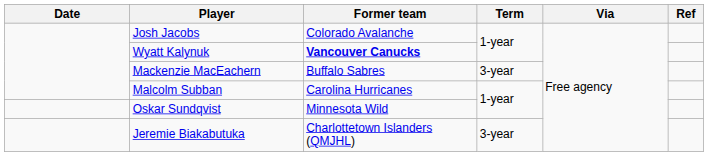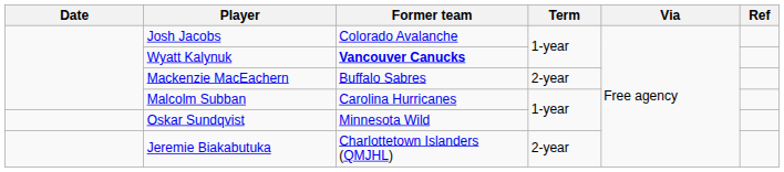 <table class="wikitable">
 <tr style="background:#ddd; text-align:center;">
 <th style="width: 10em;">Date</th>
 <th style="width: 14em;">Player</th>
 <th style="width: 14em;">Former team</th>
 <th style="width: 5em;">Term</th>
 <th style="width: 10em;">Via</th>
 <th style="width: 2.5em;">Ref</th>
 </tr>
 <tr>
 <td rowspan=4></td>
 <td><a href='#'>Josh Jacobs</a></td>
 <td><a href='#'>Colorado Avalanche</a></td>
 <td rowspan="2">1-year</td>
 <td rowspan="6">Free agency</td>
 <td></td>
 </tr>
 <tr>
 <td><a href='#'>Wyatt Kalynuk</a></td>
 <td><strong><a href='#'>Vancouver Canucks</a></strong></td>
 <td></td>
 </tr>
 <tr>
 <td><a href='#'>Mackenzie MacEachern</a></td>
 <td><a href='#'>Buffalo Sabres</a></td>
-<td>3-year</td>
+<td>2-year</td>
 <td></td>
 </tr>
 <tr>
 <td><a href='#'>Malcolm Subban</a></td>
 <td><a href='#'>Carolina Hurricanes</a></td>
 <td rowspan="2">1-year</td>
 <td></td>
 </tr>
 <tr>
 <td></td>
 <td><a href='#'>Oskar Sundqvist</a></td>
 <td><a href='#'>Minnesota Wild</a></td>
 <td></td>
 </tr>
 <tr>
 <td></td>
 <td><a href='#'>Jeremie Biakabutuka</a></td>
 <td><a href='#'>Charlottetown Islanders</a> (<a href='#'>QMJHL</a>)</td>
-<td>3-year</td>
+<td>2-year</td>
 <td></td>
 </tr>
 </table>
